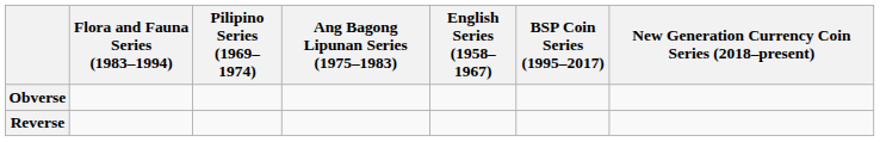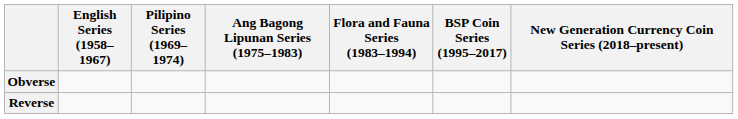 <table class="wikitable">
 <tr>
 <th></th>
-<th>Flora and Fauna Series<br>(1983–1994)</th>
+<th>English Series<br>(1958–1967)</th>
 <th>Pilipino Series<br>(1969–1974)</th>
 <th>Ang Bagong Lipunan Series<br>(1975–1983)</th>
-<th>English Series<br>(1958–1967)</th>
+<th>Flora and Fauna Series<br>(1983–1994)</th>
 <th>BSP Coin Series<br>(1995–2017)</th>
 <th>New Generation Currency Coin Series (2018–present)</th>
 </tr>
 <tr>
 <th>Obverse</th>
 <td></td>
 <td></td>
 <td></td>
 <td></td>
 <td></td>
 <td></td>
 </tr>
 <tr>
 <th>Reverse</th>
 <td></td>
 <td></td>
 <td></td>
 <td></td>
 <td></td>
 <td></td>
 </tr>
 </table>
